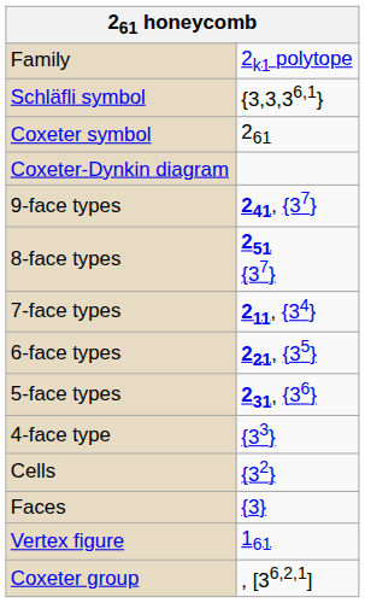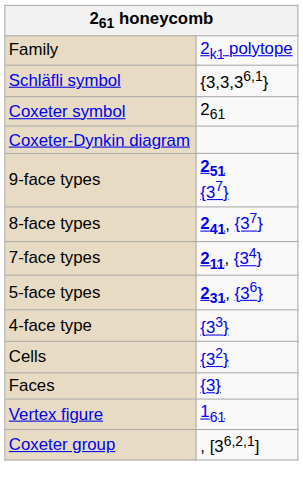 <table class="wikitable" align="right" style="margin-left:10px" width="280">
 <tr>
 <th bgcolor=#e7dcc3 colspan=2>2<sub>61</sub> honeycomb</th>
 </tr>
 <tr>
 <td bgcolor=#e7dcc3>Family</td>
 <td><a href='#'>2<sub>k1</sub> polytope</a></td>
 </tr>
 <tr>
 <td bgcolor=#e7dcc3><a href='#'>Schläfli symbol</a></td>
 <td>{3,3,3<sup>6,1</sup>}</td>
 </tr>
 <tr>
 <td bgcolor=#e7dcc3><a href='#'>Coxeter symbol</a></td>
 <td>2<sub>61</sub></td>
 </tr>
 <tr>
 <td bgcolor=#e7dcc3><a href='#'>Coxeter-Dynkin diagram</a></td>
 <td></td>
 </tr>
 <tr>
 <td bgcolor=#e7dcc3>9-face types</td>
-<td><strong><a href='#'>2<sub>41</sub></a></strong>, <a href='#'>{3<sup>7</sup>}</a></td>
+<td><strong><a href='#'>2<sub>51</sub></a></strong><br><a href='#'>{3<sup>7</sup>}</a></td>
 </tr>
 <tr>
 <td bgcolor=#e7dcc3>8-face types</td>
-<td><strong><a href='#'>2<sub>51</sub></a></strong><br><a href='#'>{3<sup>7</sup>}</a></td>
+<td><strong><a href='#'>2<sub>41</sub></a></strong>, <a href='#'>{3<sup>7</sup>}</a></td>
 </tr>
 <tr>
 <td bgcolor=#e7dcc3>7-face types</td>
 <td><strong><a href='#'>2<sub>11</sub></a></strong>, <a href='#'>{3<sup>4</sup>}</a></td>
-</tr>
-<tr>
-<td bgcolor=#e7dcc3>6-face types</td>
-<td><strong><a href='#'>2<sub>21</sub></a></strong>, <a href='#'>{3<sup>5</sup>}</a></td>
 </tr>
 <tr>
 <td bgcolor=#e7dcc3>5-face types</td>
 <td><strong><a href='#'>2<sub>31</sub></a></strong>, <a href='#'>{3<sup>6</sup>}</a></td>
 </tr>
 <tr>
 <td bgcolor=#e7dcc3>4-face type</td>
 <td><a href='#'>{3<sup>3</sup>}</a></td>
 </tr>
 <tr>
 <td bgcolor=#e7dcc3>Cells</td>
 <td><a href='#'>{3<sup>2</sup>}</a></td>
 </tr>
 <tr>
 <td bgcolor=#e7dcc3>Faces</td>
 <td><a href='#'>{3}</a></td>
 </tr>
 <tr>
 <td bgcolor=#e7dcc3><a href='#'>Vertex figure</a></td>
 <td><a href='#'>1<sub>61</sub></a> </td>
 </tr>
 <tr>
 <td bgcolor=#e7dcc3><a href='#'>Coxeter group</a></td>
 <td>, [3<sup>6,2,1</sup>]</td>
 </tr>
 </table>
